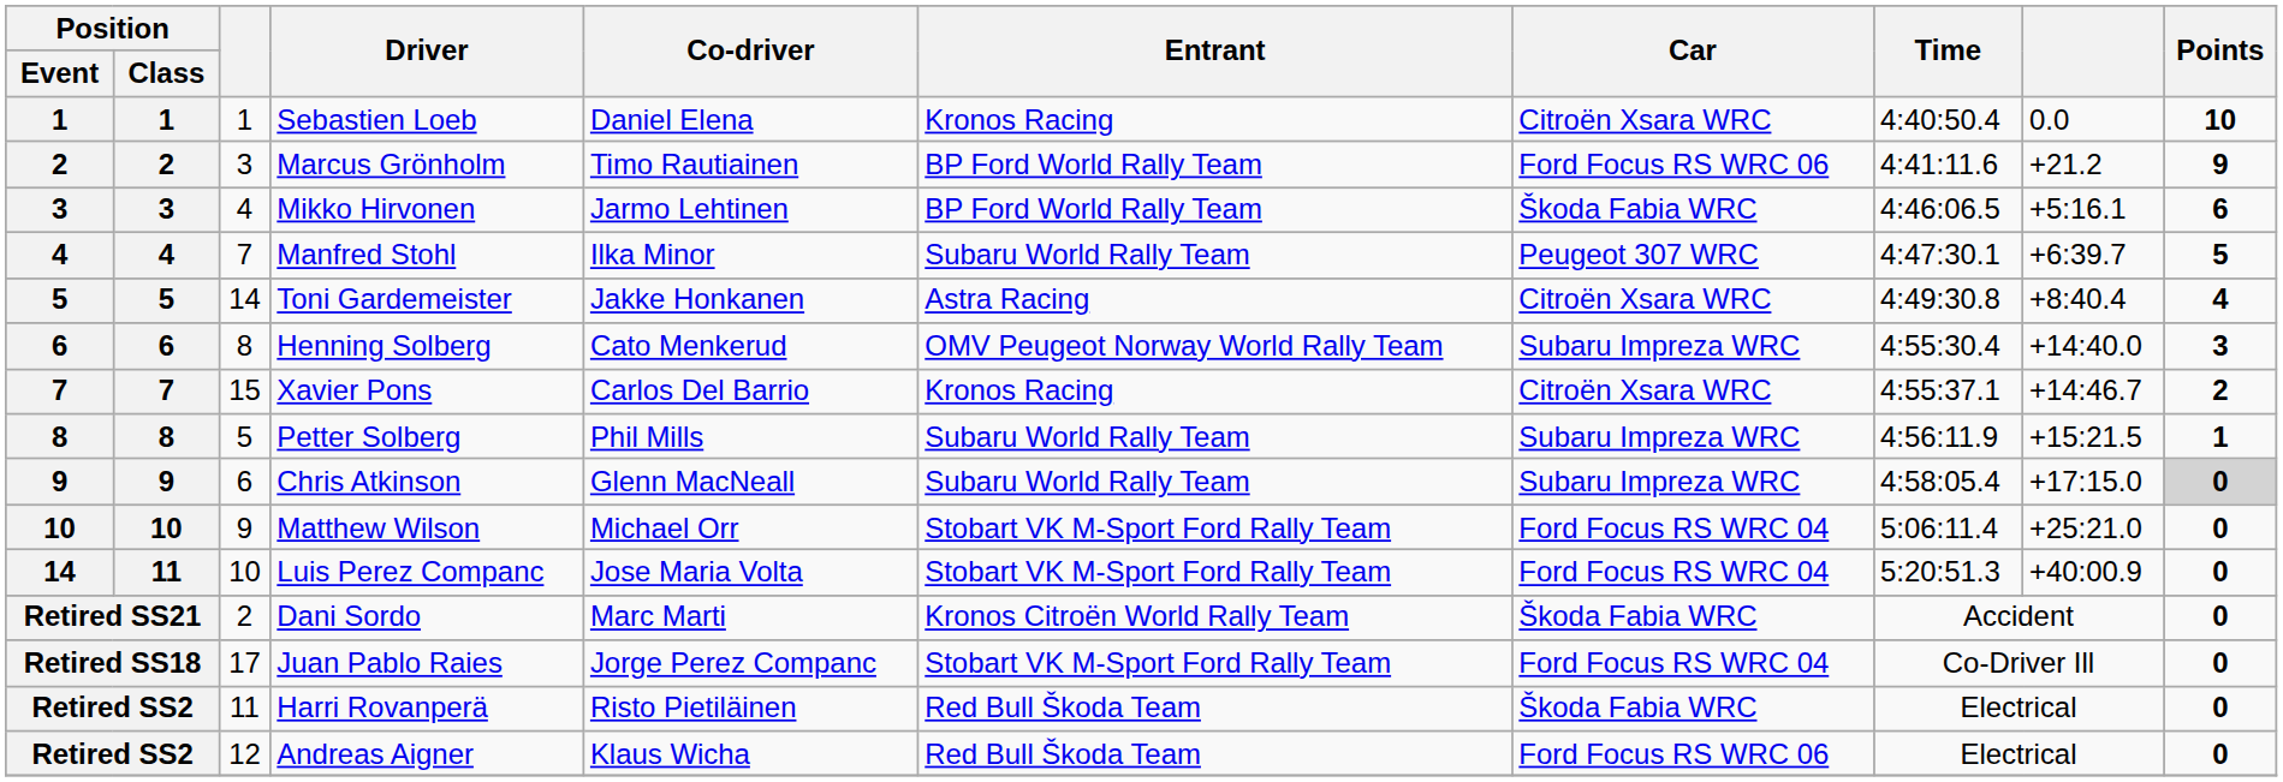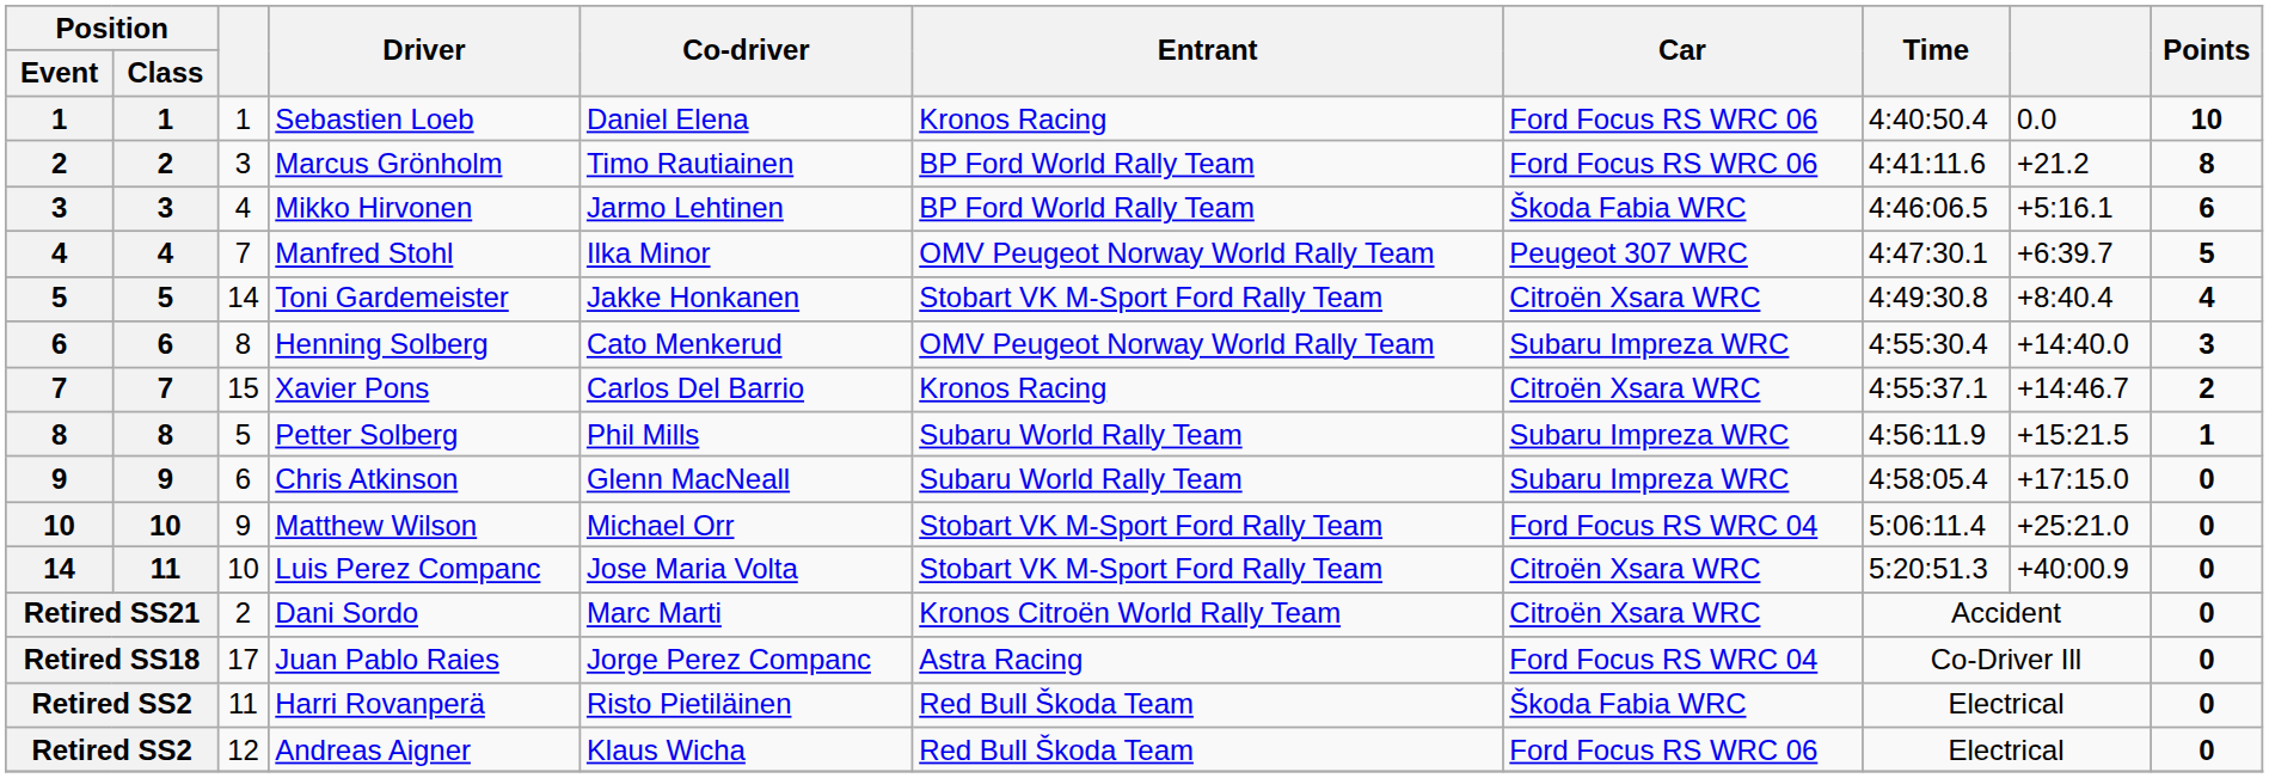 <table class="wikitable" width=85% style="font-size: 85%;">
 <tr>
 <th colspan="2">Position</th>
 <th rowspan="2"></th>
 <th rowspan="2">Driver</th>
 <th rowspan="2">Co-driver</th>
 <th rowspan="2">Entrant</th>
 <th rowspan="2">Car</th>
 <th rowspan="2">Time</th>
 <th rowspan="2"></th>
 <th rowspan="2">Points</th>
 </tr>
 <tr>
 <th>Event</th>
 <th>Class</th>
 </tr>
 <tr>
 <th>1</th>
 <th>1</th>
 <td align="center">1</td>
 <td> <a href='#'>Sebastien Loeb</a></td>
 <td> <a href='#'>Daniel Elena</a></td>
 <td><a href='#'>Kronos Racing</a></td>
-<td><a href='#'>Citroën Xsara WRC</a></td>
+<td><a href='#'>Ford Focus RS WRC 06</a></td>
 <td>4:40:50.4</td>
 <td>0.0</td>
 <td align="center"><strong>10</strong></td>
 </tr>
 <tr>
 <th>2</th>
 <th>2</th>
 <td align="center">3</td>
 <td> <a href='#'>Marcus Grönholm</a></td>
 <td> <a href='#'>Timo Rautiainen</a></td>
 <td><a href='#'>BP Ford World Rally Team</a></td>
 <td><a href='#'>Ford Focus RS WRC 06</a></td>
 <td>4:41:11.6</td>
 <td>+21.2</td>
-<td align="center"><strong>9</strong></td>
+<td align="center"><strong>8</strong></td>
 </tr>
 <tr>
 <th>3</th>
 <th>3</th>
 <td align="center">4</td>
 <td> <a href='#'>Mikko Hirvonen</a></td>
 <td> <a href='#'>Jarmo Lehtinen</a></td>
 <td><a href='#'>BP Ford World Rally Team</a></td>
 <td><a href='#'>Škoda Fabia WRC</a></td>
 <td>4:46:06.5</td>
 <td>+5:16.1</td>
 <td align="center"><strong>6</strong></td>
 </tr>
 <tr>
 <th>4</th>
 <th>4</th>
 <td align="center">7</td>
 <td> <a href='#'>Manfred Stohl</a></td>
 <td> <a href='#'>Ilka Minor</a></td>
-<td><a href='#'>Subaru World Rally Team</a></td>
+<td><a href='#'>OMV Peugeot Norway World Rally Team</a></td>
 <td><a href='#'>Peugeot 307 WRC</a></td>
 <td>4:47:30.1</td>
 <td>+6:39.7</td>
 <td align="center"><strong>5</strong></td>
 </tr>
 <tr>
 <th>5</th>
 <th>5</th>
 <td align="center">14</td>
 <td> <a href='#'>Toni Gardemeister</a></td>
 <td> <a href='#'>Jakke Honkanen</a></td>
-<td><a href='#'>Astra Racing</a></td>
+<td><a href='#'>Stobart VK M-Sport Ford Rally Team</a></td>
 <td><a href='#'>Citroën Xsara WRC</a></td>
 <td>4:49:30.8</td>
 <td>+8:40.4</td>
 <td align="center"><strong>4</strong></td>
 </tr>
 <tr>
 <th>6</th>
 <th>6</th>
 <td align="center">8</td>
 <td> <a href='#'>Henning Solberg</a></td>
 <td> <a href='#'>Cato Menkerud</a></td>
 <td><a href='#'>OMV Peugeot Norway World Rally Team</a></td>
 <td><a href='#'>Subaru Impreza WRC</a></td>
 <td>4:55:30.4</td>
 <td>+14:40.0</td>
 <td align="center"><strong>3</strong></td>
 </tr>
 <tr>
 <th>7</th>
 <th>7</th>
 <td align="center">15</td>
 <td> <a href='#'>Xavier Pons</a></td>
 <td> <a href='#'>Carlos Del Barrio</a></td>
 <td><a href='#'>Kronos Racing</a></td>
 <td><a href='#'>Citroën Xsara WRC</a></td>
 <td>4:55:37.1</td>
 <td>+14:46.7</td>
 <td align="center"><strong>2</strong></td>
 </tr>
 <tr>
 <th>8</th>
 <th>8</th>
 <td align="center">5</td>
 <td> <a href='#'>Petter Solberg</a></td>
 <td> <a href='#'>Phil Mills</a></td>
 <td><a href='#'>Subaru World Rally Team</a></td>
 <td><a href='#'>Subaru Impreza WRC</a></td>
 <td>4:56:11.9</td>
 <td>+15:21.5</td>
 <td align="center"><strong>1</strong></td>
 </tr>
 <tr>
 <th>9</th>
 <th>9</th>
 <td align="center">6</td>
 <td> <a href='#'>Chris Atkinson</a></td>
 <td> <a href='#'>Glenn MacNeall</a></td>
 <td><a href='#'>Subaru World Rally Team</a></td>
 <td><a href='#'>Subaru Impreza WRC</a></td>
 <td>4:58:05.4</td>
 <td>+17:15.0</td>
-<td align="center" style="background: lightgrey;"><strong>0</strong></td>
+<td align="center"><strong>0</strong></td>
 </tr>
 <tr>
 <th>10</th>
 <th>10</th>
 <td align="center">9</td>
 <td> <a href='#'>Matthew Wilson</a></td>
 <td> <a href='#'>Michael Orr</a></td>
 <td><a href='#'>Stobart VK M-Sport Ford Rally Team</a></td>
 <td><a href='#'>Ford Focus RS WRC 04</a></td>
 <td>5:06:11.4</td>
 <td>+25:21.0</td>
 <td align="center"><strong>0</strong></td>
 </tr>
 <tr>
 <th>14</th>
 <th>11</th>
 <td align="center">10</td>
 <td> <a href='#'>Luis Perez Companc</a></td>
 <td> <a href='#'>Jose Maria Volta</a></td>
 <td><a href='#'>Stobart VK M-Sport Ford Rally Team</a></td>
-<td><a href='#'>Ford Focus RS WRC 04</a></td>
+<td><a href='#'>Citroën Xsara WRC</a></td>
 <td>5:20:51.3</td>
 <td>+40:00.9</td>
 <td align="center"><strong>0</strong></td>
 </tr>
 <tr>
 <th colspan="2">Retired SS21</th>
 <td align="center">2</td>
 <td> <a href='#'>Dani Sordo</a></td>
 <td> <a href='#'>Marc Marti</a></td>
 <td><a href='#'>Kronos Citroën World Rally Team</a></td>
-<td><a href='#'>Škoda Fabia WRC</a></td>
+<td><a href='#'>Citroën Xsara WRC</a></td>
 <td colspan="2" align="center">Accident</td>
 <td align="center"><strong>0</strong></td>
 </tr>
 <tr>
 <th colspan="2">Retired SS18</th>
 <td align="center">17</td>
 <td> <a href='#'>Juan Pablo Raies</a></td>
 <td> <a href='#'>Jorge Perez Companc</a></td>
-<td><a href='#'>Stobart VK M-Sport Ford Rally Team</a></td>
+<td><a href='#'>Astra Racing</a></td>
 <td><a href='#'>Ford Focus RS WRC 04</a></td>
 <td colspan="2" align="center">Co-Driver Ill</td>
 <td align="center"><strong>0</strong></td>
 </tr>
 <tr>
 <th colspan="2">Retired SS2</th>
 <td align="center">11</td>
 <td> <a href='#'>Harri Rovanperä</a></td>
 <td> <a href='#'>Risto Pietiläinen</a></td>
 <td><a href='#'>Red Bull Škoda Team</a></td>
 <td><a href='#'>Škoda Fabia WRC</a></td>
 <td colspan="2" align="center">Electrical</td>
 <td align="center"><strong>0</strong></td>
 </tr>
 <tr>
 <th colspan="2">Retired SS2</th>
 <td align="center">12</td>
 <td> <a href='#'>Andreas Aigner</a></td>
 <td> <a href='#'>Klaus Wicha</a></td>
 <td><a href='#'>Red Bull Škoda Team</a></td>
 <td><a href='#'>Ford Focus RS WRC 06</a></td>
 <td colspan="2" align="center">Electrical</td>
 <td align="center"><strong>0</strong></td>
 </tr>
 <tr>
 </tr>
 </table>
